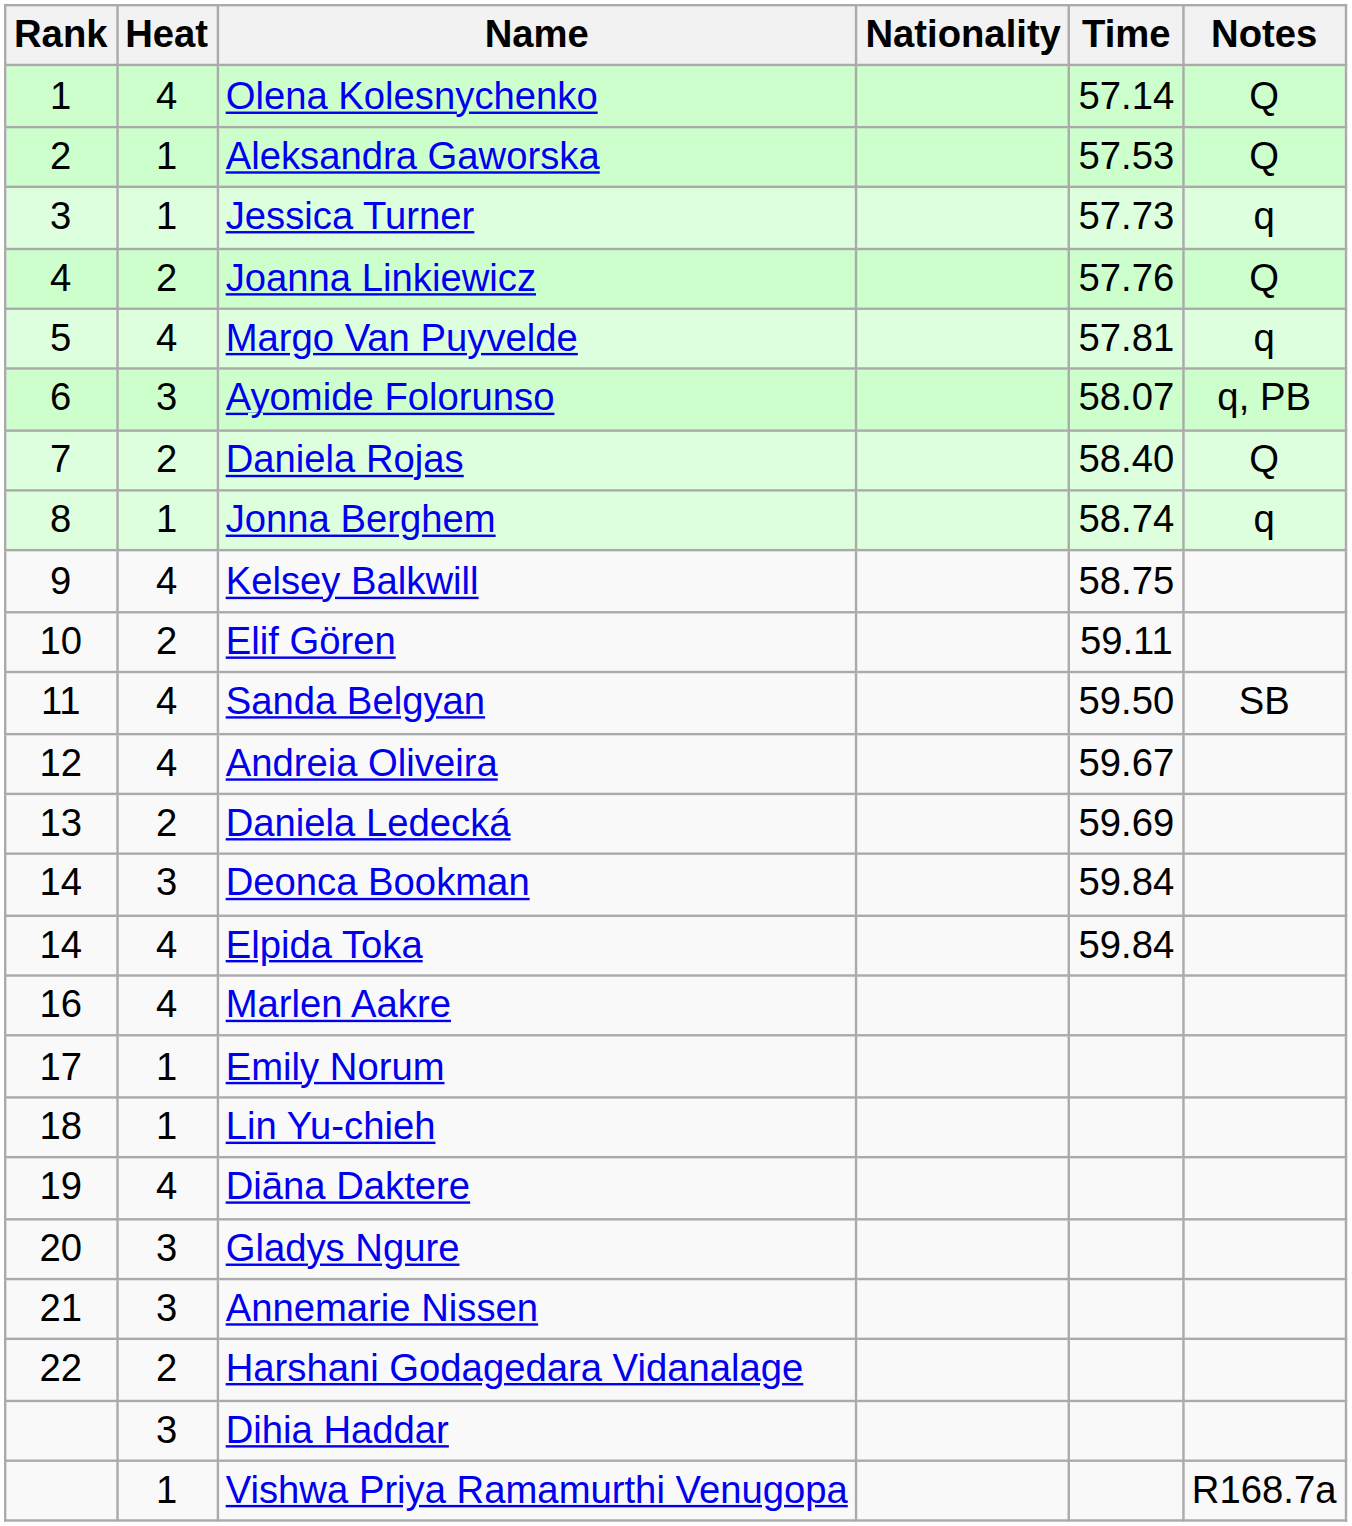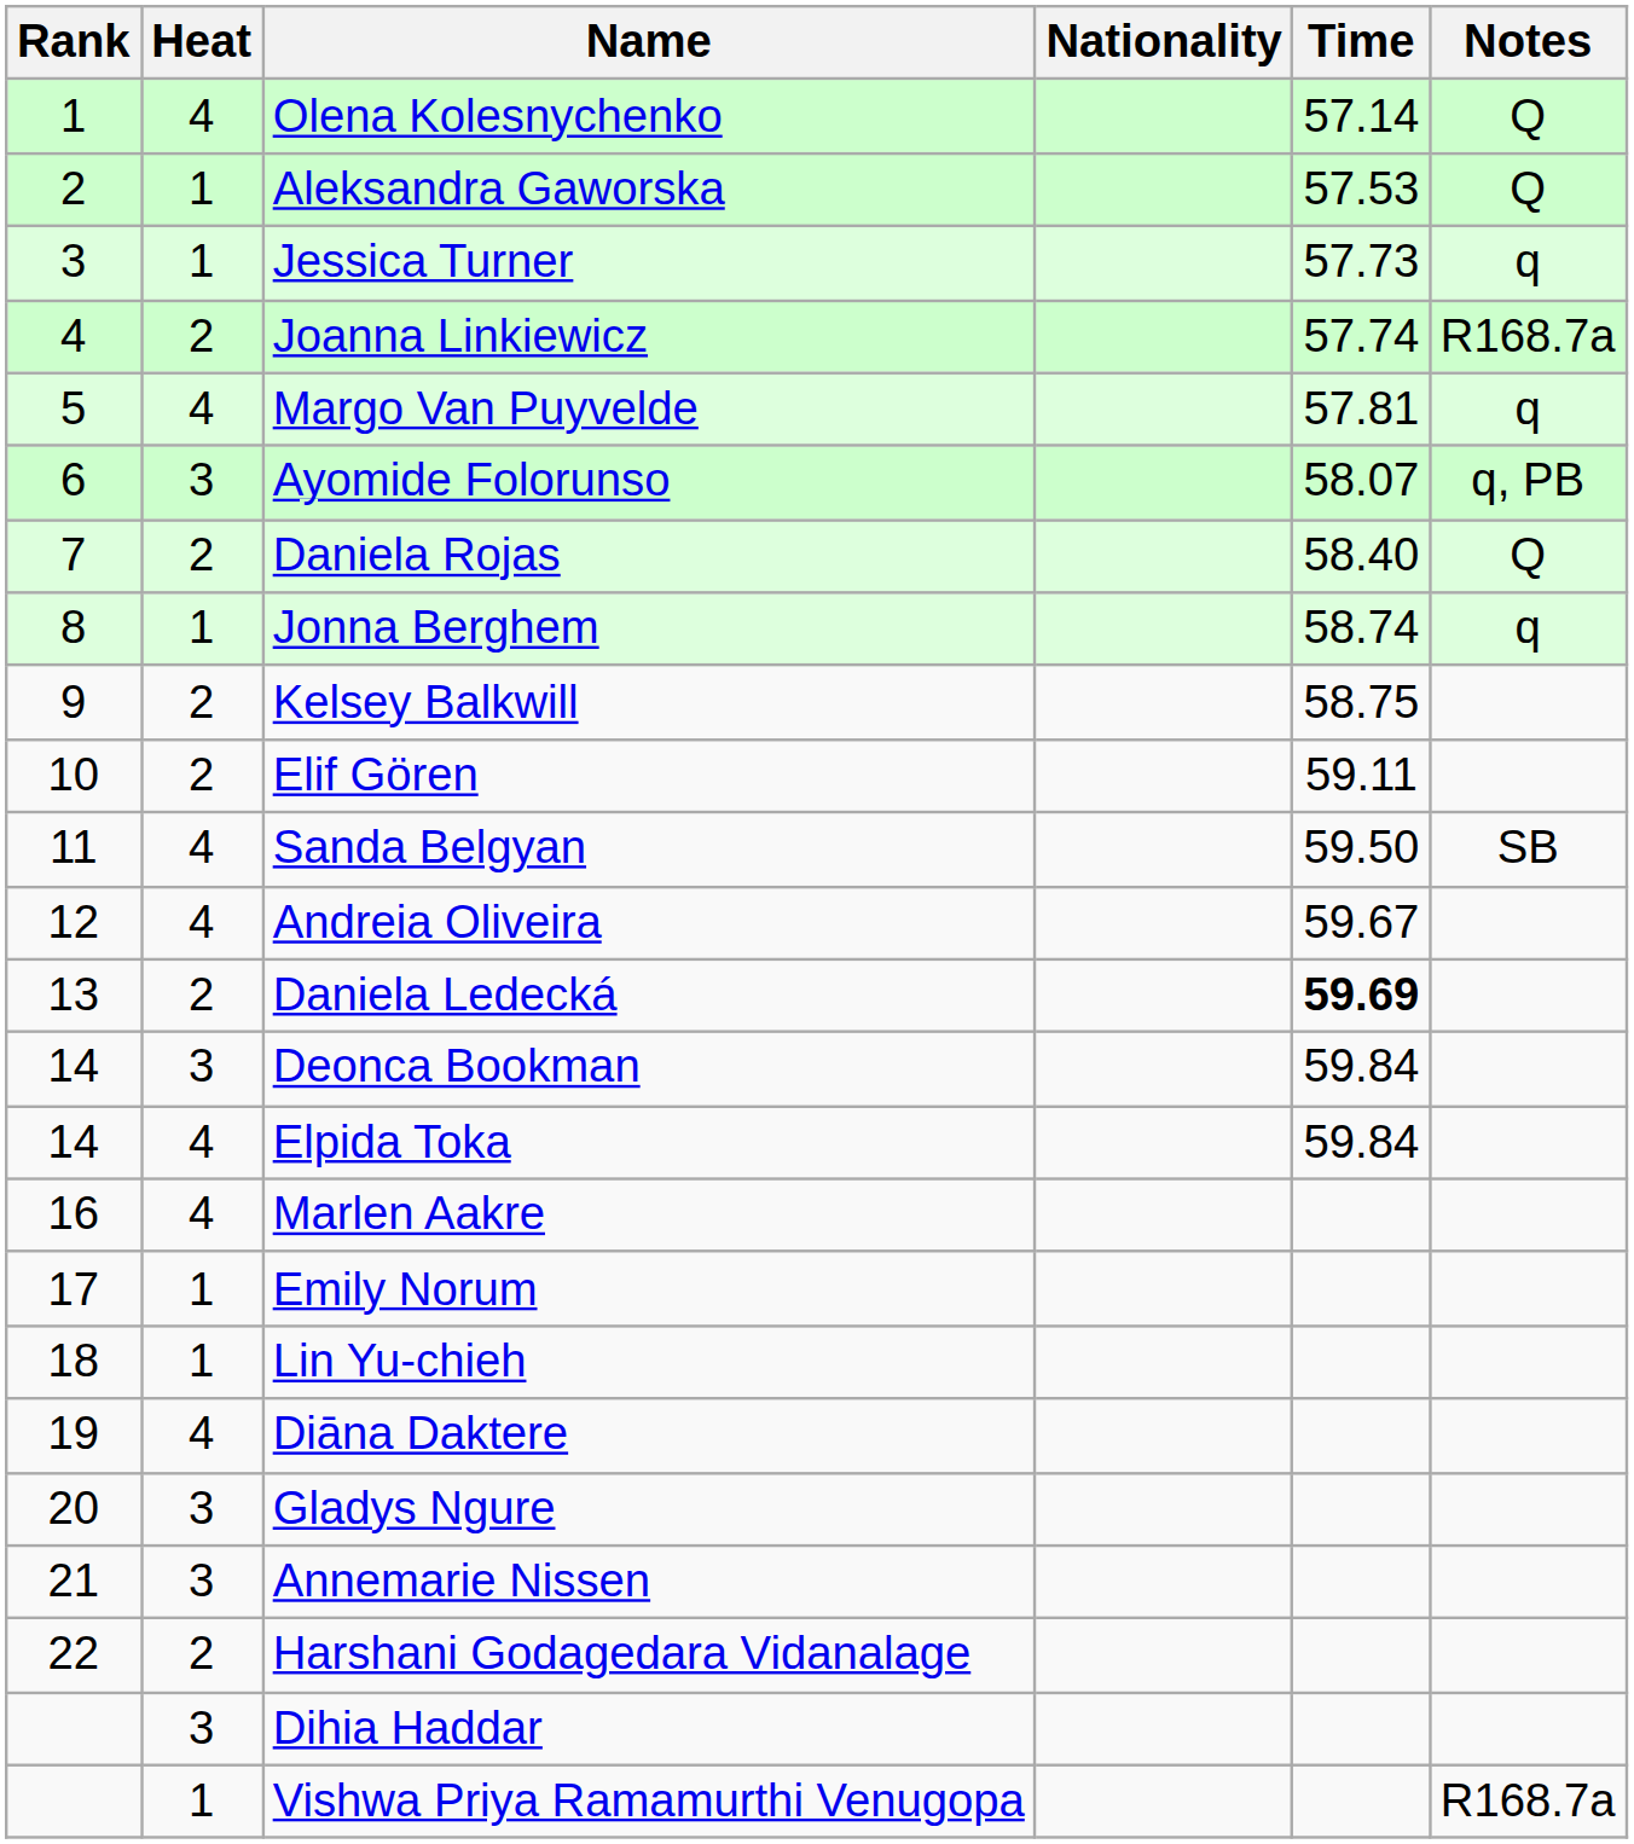 <table class="wikitable sortable" style="text-align:center">
 <tr>
 <th>Rank</th>
 <th>Heat</th>
 <th>Name</th>
 <th>Nationality</th>
 <th>Time</th>
 <th>Notes</th>
 </tr>
 <tr bgcolor=ccffcc>
 <td>1</td>
 <td>4</td>
 <td align=left><a href='#'>Olena Kolesnychenko</a></td>
 <td align=left></td>
 <td>57.14</td>
 <td>Q</td>
 </tr>
 <tr bgcolor=ccffcc>
 <td>2</td>
 <td>1</td>
 <td align=left><a href='#'>Aleksandra Gaworska</a></td>
 <td align=left></td>
 <td>57.53</td>
 <td>Q</td>
 </tr>
 <tr bgcolor=ddffdd>
 <td>3</td>
 <td>1</td>
 <td align=left><a href='#'>Jessica Turner</a></td>
 <td align=left></td>
 <td>57.73</td>
 <td>q</td>
 </tr>
 <tr bgcolor=ccffcc>
 <td>4</td>
 <td>2</td>
 <td align=left><a href='#'>Joanna Linkiewicz</a></td>
 <td align=left></td>
-<td>57.76</td>
-<td>Q</td>
+<td>57.74</td>
+<td>R168.7a</td>
 </tr>
 <tr bgcolor=ddffdd>
 <td>5</td>
 <td>4</td>
 <td align=left><a href='#'>Margo Van Puyvelde</a></td>
 <td align=left></td>
 <td>57.81</td>
 <td>q</td>
 </tr>
 <tr bgcolor=ccffcc>
 <td>6</td>
 <td>3</td>
 <td align=left><a href='#'>Ayomide Folorunso</a></td>
 <td align=left></td>
 <td>58.07</td>
 <td>q, PB</td>
 </tr>
 <tr bgcolor=ddffdd>
 <td>7</td>
 <td>2</td>
 <td align=left><a href='#'>Daniela Rojas</a></td>
 <td align=left></td>
 <td>58.40</td>
 <td>Q</td>
 </tr>
 <tr bgcolor=ddffdd>
 <td>8</td>
 <td>1</td>
 <td align=left><a href='#'>Jonna Berghem</a></td>
 <td align=left></td>
 <td>58.74</td>
 <td>q</td>
 </tr>
 <tr>
 <td>9</td>
-<td>4</td>
+<td>2</td>
 <td align=left><a href='#'>Kelsey Balkwill</a></td>
 <td align=left></td>
 <td>58.75</td>
 <td></td>
 </tr>
 <tr>
 <td>10</td>
 <td>2</td>
 <td align=left><a href='#'>Elif Gören</a></td>
 <td align=left></td>
 <td>59.11</td>
 <td></td>
 </tr>
 <tr>
 <td>11</td>
 <td>4</td>
 <td align=left><a href='#'>Sanda Belgyan</a></td>
 <td align=left></td>
 <td>59.50</td>
 <td>SB</td>
 </tr>
 <tr>
 <td>12</td>
 <td>4</td>
 <td align=left><a href='#'>Andreia Oliveira</a></td>
 <td align=left></td>
 <td>59.67</td>
 <td></td>
 </tr>
 <tr>
 <td>13</td>
 <td>2</td>
 <td align=left><a href='#'>Daniela Ledecká</a></td>
 <td align=left></td>
-<td>59.69</td>
+<td><strong>59.69</strong></td>
 <td></td>
 </tr>
 <tr>
 <td>14</td>
 <td>3</td>
 <td align=left><a href='#'>Deonca Bookman</a></td>
 <td align=left></td>
 <td>59.84</td>
 <td></td>
 </tr>
 <tr>
 <td>14</td>
 <td>4</td>
 <td align=left><a href='#'>Elpida Toka</a></td>
 <td align=left></td>
 <td>59.84</td>
 <td></td>
 </tr>
 <tr>
 <td>16</td>
 <td>4</td>
 <td align=left><a href='#'>Marlen Aakre</a></td>
 <td align=left></td>
 <td></td>
 <td></td>
 </tr>
 <tr>
 <td>17</td>
 <td>1</td>
 <td align=left><a href='#'>Emily Norum</a></td>
 <td align=left></td>
 <td></td>
 <td></td>
 </tr>
 <tr>
 <td>18</td>
 <td>1</td>
 <td align=left><a href='#'>Lin Yu-chieh</a></td>
 <td align=left></td>
 <td></td>
 <td></td>
 </tr>
 <tr>
 <td>19</td>
 <td>4</td>
 <td align=left><a href='#'>Diāna Daktere</a></td>
 <td align=left></td>
 <td></td>
 <td></td>
 </tr>
 <tr>
 <td>20</td>
 <td>3</td>
 <td align=left><a href='#'>Gladys Ngure</a></td>
 <td align=left></td>
 <td></td>
 <td></td>
 </tr>
 <tr>
 <td>21</td>
 <td>3</td>
 <td align=left><a href='#'>Annemarie Nissen</a></td>
 <td align=left></td>
 <td></td>
 <td></td>
 </tr>
 <tr>
 <td>22</td>
 <td>2</td>
 <td align=left><a href='#'>Harshani Godagedara Vidanalage</a></td>
 <td align=left></td>
 <td></td>
 <td></td>
 </tr>
 <tr>
 <td></td>
 <td>3</td>
 <td align=left><a href='#'>Dihia Haddar</a></td>
 <td align=left></td>
 <td></td>
 <td></td>
 </tr>
 <tr>
 <td></td>
 <td>1</td>
 <td align=left><a href='#'>Vishwa Priya Ramamurthi Venugopa</a></td>
 <td align=left></td>
 <td></td>
 <td>R168.7a</td>
 </tr>
 </table>
